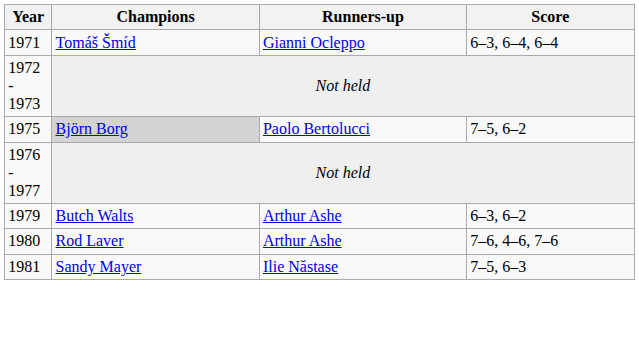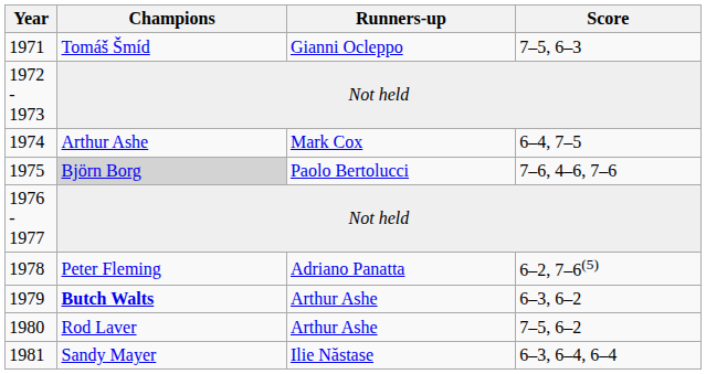 <table class="wikitable">
 <tr>
 <th style="width:40px">Year</th>
 <th style="width:200px">Champions</th>
 <th style="width:200px">Runners-up</th>
 <th style="width:160px">Score</th>
 </tr>
 <tr>
 <td>1971</td>
 <td> <a href='#'>Tomáš Šmíd</a></td>
 <td> <a href='#'>Gianni Ocleppo</a></td>
-<td>6–3, 6–4, 6–4</td>
+<td>7–5, 6–3</td>
 </tr>
 <tr>
 <td>1972<br><div>-</div>1973</td>
 <td colspan=3 align=center style="background:#efefef"><em>Not held</em></td>
 </tr>
 <tr>
+<td>1974</td>
+<td> <a href='#'>Arthur Ashe</a></td>
+<td> <a href='#'>Mark Cox</a></td>
+<td>6–4, 7–5</td>
+</tr>
+<tr>
 <td>1975</td>
 <td style="background: lightgrey;"> <a href='#'>Björn Borg</a></td>
 <td> <a href='#'>Paolo Bertolucci</a></td>
-<td>7–5, 6–2</td>
+<td>7–6, 4–6, 7–6</td>
 </tr>
 <tr>
 <td>1976<br><div>-</div>1977</td>
 <td colspan=3 align=center style="background:#efefef"><em>Not held</em></td>
 </tr>
 <tr>
+<td>1978</td>
+<td> <a href='#'>Peter Fleming</a></td>
+<td> <a href='#'>Adriano Panatta</a></td>
+<td>6–2, 7–6<sup>(5)</sup></td>
+</tr>
+<tr>
 <td>1979</td>
-<td> <a href='#'>Butch Walts</a></td>
+<td><strong> <a href='#'>Butch Walts</a></strong></td>
 <td> <a href='#'>Arthur Ashe</a></td>
 <td>6–3, 6–2</td>
 </tr>
 <tr>
 <td>1980</td>
 <td> <a href='#'>Rod Laver</a></td>
 <td> <a href='#'>Arthur Ashe</a></td>
-<td>7–6, 4–6, 7–6</td>
+<td>7–5, 6–2</td>
 </tr>
 <tr>
 <td>1981</td>
 <td> <a href='#'>Sandy Mayer</a></td>
 <td> <a href='#'>Ilie Năstase</a></td>
-<td>7–5, 6–3</td>
+<td>6–3, 6–4, 6–4</td>
 </tr>
 </table>
